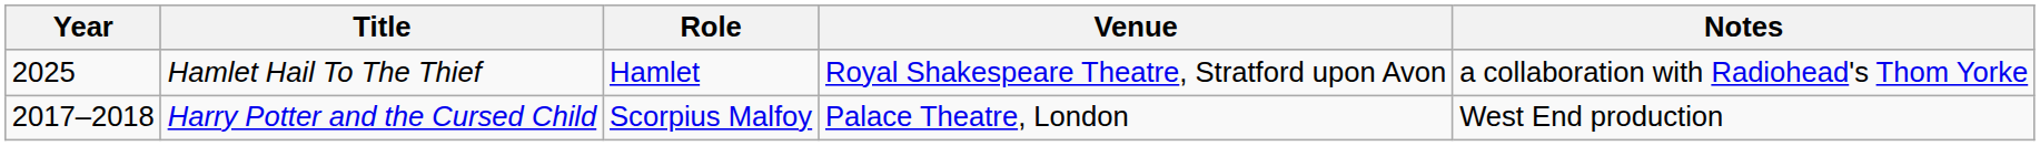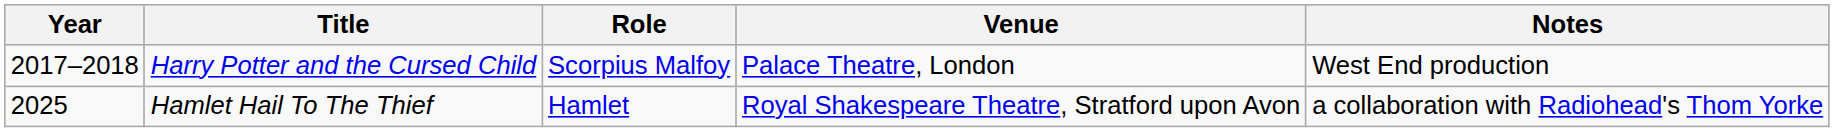 <table class="wikitable">
 <tr>
 <th>Year</th>
 <th>Title</th>
 <th>Role</th>
 <th>Venue</th>
 <th>Notes</th>
 </tr>
 <tr>
+<td>2017–2018</td>
+<td><em><a href='#'>Harry Potter and the Cursed Child</a></em></td>
+<td><a href='#'>Scorpius Malfoy</a></td>
+<td><a href='#'>Palace Theatre</a>, London</td>
+<td>West End production</td>
+</tr>
+<tr>
 <td>2025</td>
 <td><em>Hamlet Hail To The Thief</em></td>
 <td><a href='#'>Hamlet</a></td>
 <td><a href='#'>Royal Shakespeare Theatre</a>, Stratford upon Avon</td>
 <td>a collaboration with <a href='#'>Radiohead</a>'s <a href='#'>Thom Yorke</a></td>
 </tr>
-<tr>
-<td>2017–2018</td>
-<td><em><a href='#'>Harry Potter and the Cursed Child</a></em></td>
-<td><a href='#'>Scorpius Malfoy</a></td>
-<td><a href='#'>Palace Theatre</a>, London</td>
-<td>West End production</td>
-</tr>
 </table>
